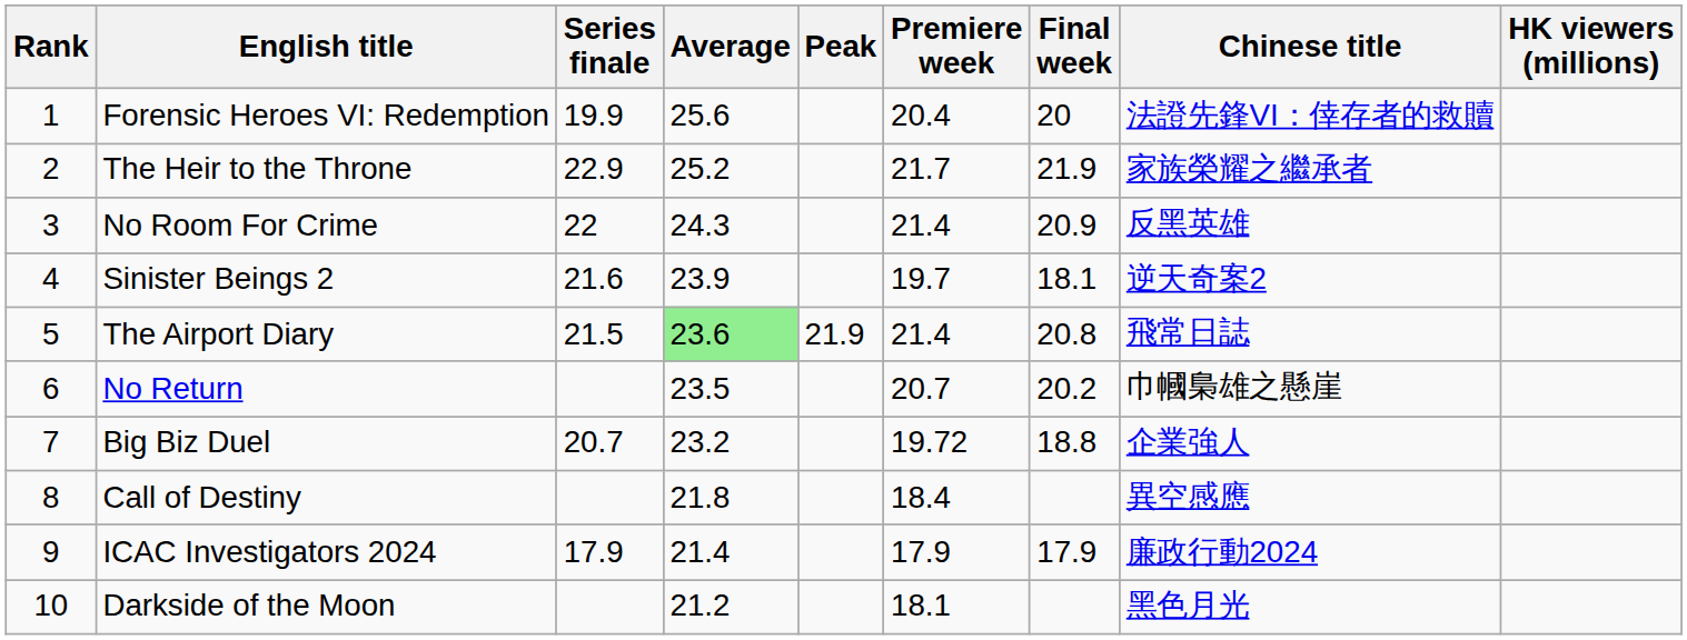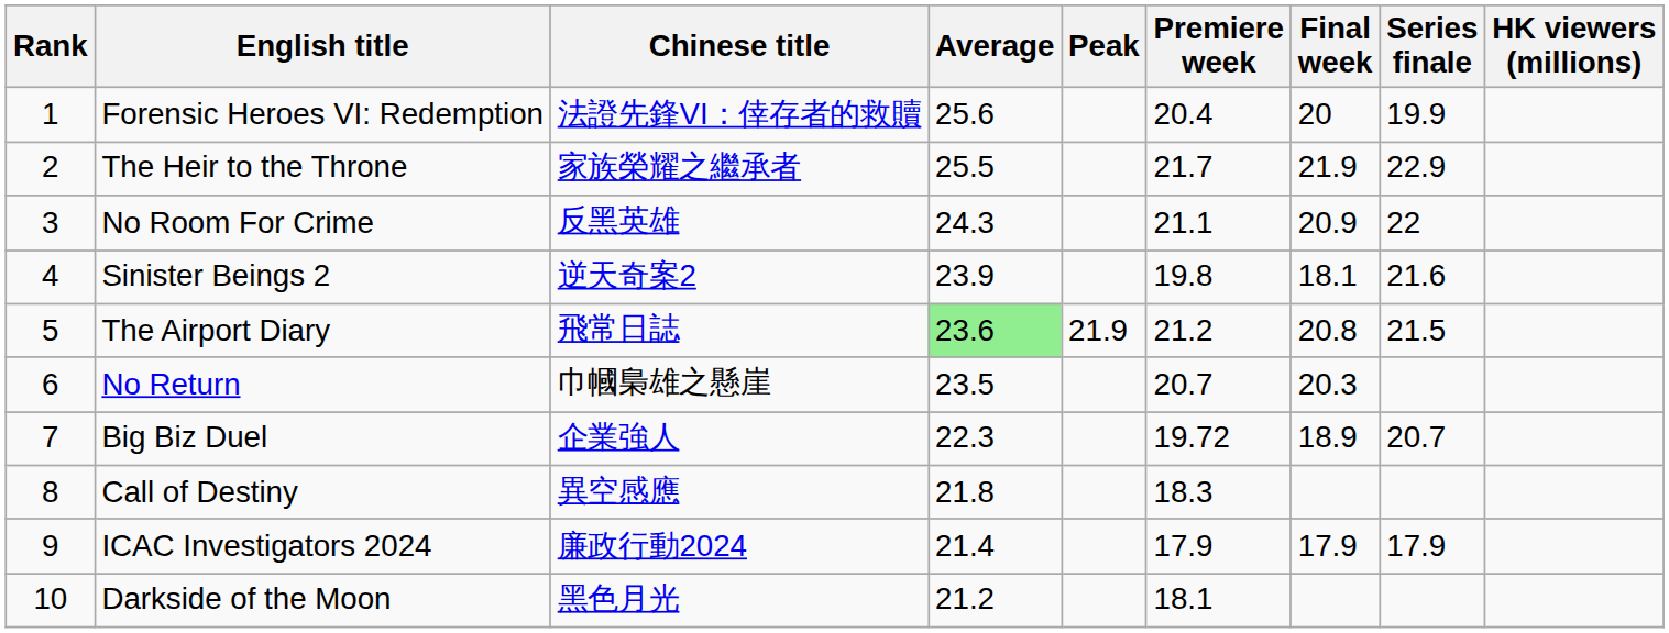 <table class="wikitable sortable" style="margin:auto; margin:auto;">
 <tr>
 <th>Rank</th>
 <th>English title</th>
-<th>Series<br>finale</th>
+<th>Chinese title</th>
 <th>Average</th>
 <th>Peak</th>
 <th>Premiere<br>week</th>
 <th>Final<br>week</th>
-<th>Chinese title</th>
+<th>Series<br>finale</th>
 <th>HK viewers<br>(millions)</th>
 </tr>
 <tr>
 <td style="text-align:center;">1</td>
 <td>Forensic Heroes VI: Redemption</td>
-<td>19.9</td>
+<td><a href='#'>法證先鋒VI：倖存者的救贖</a></td>
 <td>25.6</td>
 <td></td>
 <td>20.4</td>
 <td>20</td>
-<td><a href='#'>法證先鋒VI：倖存者的救贖</a></td>
+<td>19.9</td>
 <td></td>
 </tr>
 <tr>
 <td style="text-align:center;">2</td>
 <td>The Heir to the Throne</td>
-<td>22.9</td>
-<td>25.2</td>
+<td><a href='#'>家族榮耀之繼承者</a></td>
+<td>25.5</td>
 <td></td>
 <td>21.7</td>
 <td>21.9</td>
-<td><a href='#'>家族榮耀之繼承者</a></td>
+<td>22.9</td>
 <td></td>
 </tr>
 <tr>
 <td style="text-align:center;">3</td>
 <td>No Room For Crime</td>
-<td>22</td>
+<td><a href='#'>反黑英雄</a></td>
 <td>24.3</td>
 <td></td>
-<td>21.4</td>
+<td>21.1</td>
 <td>20.9</td>
-<td><a href='#'>反黑英雄</a></td>
+<td>22</td>
 <td></td>
 </tr>
 <tr>
 <td style="text-align:center;">4</td>
 <td>Sinister Beings 2</td>
-<td>21.6</td>
+<td><a href='#'>逆天奇案2</a></td>
 <td>23.9</td>
 <td></td>
-<td>19.7</td>
+<td>19.8</td>
 <td>18.1</td>
-<td><a href='#'>逆天奇案2</a></td>
+<td>21.6</td>
 <td></td>
 </tr>
 <tr>
 <td style="text-align:center;">5</td>
 <td>The Airport Diary</td>
-<td>21.5</td>
+<td><a href='#'>飛常日誌</a></td>
 <td style="background: lightgreen;">23.6</td>
 <td>21.9</td>
-<td>21.4</td>
+<td>21.2</td>
 <td>20.8</td>
-<td><a href='#'>飛常日誌</a></td>
+<td>21.5</td>
 <td></td>
 </tr>
 <tr>
 <td style="text-align:center;">6</td>
 <td><a href='#'>No Return</a></td>
-<td></td>
+<td>巾幗梟雄之懸崖</td>
 <td>23.5</td>
 <td></td>
 <td>20.7</td>
-<td>20.2</td>
-<td>巾幗梟雄之懸崖</td>
+<td>20.3</td>
+<td></td>
 <td></td>
 </tr>
 <tr>
 <td style="text-align:center;">7</td>
 <td>Big Biz Duel</td>
-<td>20.7</td>
-<td>23.2</td>
+<td><a href='#'>企業強人</a></td>
+<td>22.3</td>
 <td></td>
 <td>19.72</td>
-<td>18.8</td>
-<td><a href='#'>企業強人</a></td>
+<td>18.9</td>
+<td>20.7</td>
 <td></td>
 </tr>
 <tr>
 <td style="text-align:center;">8</td>
 <td>Call of Destiny</td>
-<td></td>
+<td><a href='#'>異空感應</a></td>
 <td>21.8</td>
 <td></td>
-<td>18.4</td>
+<td>18.3</td>
 <td></td>
-<td><a href='#'>異空感應</a></td>
+<td></td>
 <td></td>
 </tr>
 <tr>
 <td style="text-align:center;">9</td>
 <td>ICAC Investigators 2024</td>
-<td>17.9</td>
+<td><a href='#'>廉政行動2024</a></td>
 <td>21.4</td>
 <td></td>
 <td>17.9</td>
 <td>17.9</td>
-<td><a href='#'>廉政行動2024</a></td>
+<td>17.9</td>
 <td></td>
 </tr>
 <tr>
 <td style="text-align:center;">10</td>
 <td>Darkside of the Moon</td>
-<td></td>
+<td><a href='#'>黑色月光</a></td>
 <td>21.2</td>
 <td></td>
 <td>18.1</td>
 <td></td>
-<td><a href='#'>黑色月光</a></td>
+<td></td>
 <td></td>
 </tr>
 </table>
